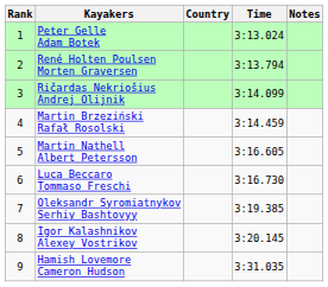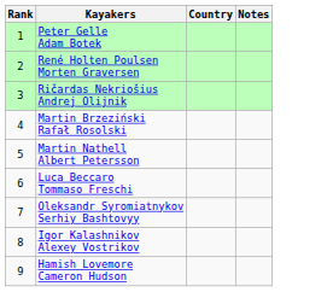 <table class="wikitable" style="text-align:center">
 <tr>
 <th>Rank</th>
 <th>Kayakers</th>
 <th>Country</th>
-<th>Time</th>
 <th>Notes</th>
 </tr>
 <tr bgcolor=bbffbb>
 <td>1</td>
 <td align="left"><a href='#'>Peter Gelle</a><br><a href='#'>Adam Botek</a></td>
 <td align="left"></td>
-<td>3:13.024</td>
 <td></td>
 </tr>
 <tr bgcolor=bbffbb>
 <td>2</td>
 <td align="left"><a href='#'>René Holten Poulsen</a><br><a href='#'>Morten Graversen</a></td>
 <td align="left"></td>
-<td>3:13.794</td>
 <td></td>
 </tr>
 <tr bgcolor=bbffbb>
 <td>3</td>
 <td align="left"><a href='#'>Ričardas Nekriošius</a><br><a href='#'>Andrej Olijnik</a></td>
 <td align="left"></td>
-<td>3:14.099</td>
 <td></td>
 </tr>
 <tr>
 <td>4</td>
 <td align="left"><a href='#'>Martin Brzeziński</a><br><a href='#'>Rafał Rosolski</a></td>
 <td align="left"></td>
-<td>3:14.459</td>
 <td></td>
 </tr>
 <tr>
 <td>5</td>
 <td align="left"><a href='#'>Martin Nathell</a><br><a href='#'>Albert Petersson</a></td>
 <td align="left"></td>
-<td>3:16.605</td>
 <td></td>
 </tr>
 <tr>
 <td>6</td>
 <td align="left"><a href='#'>Luca Beccaro</a><br><a href='#'>Tommaso Freschi</a></td>
 <td align="left"></td>
-<td>3:16.730</td>
 <td></td>
 </tr>
 <tr>
 <td>7</td>
 <td align="left"><a href='#'>Oleksandr Syromiatnykov</a><br><a href='#'>Serhiy Bashtovyy</a></td>
 <td align="left"></td>
-<td>3:19.385</td>
 <td></td>
 </tr>
 <tr>
 <td>8</td>
 <td align="left"><a href='#'>Igor Kalashnikov</a><br><a href='#'>Alexey Vostrikov</a></td>
 <td align="left"></td>
-<td>3:20.145</td>
 <td></td>
 </tr>
 <tr>
 <td>9</td>
 <td align="left"><a href='#'>Hamish Lovemore</a><br><a href='#'>Cameron Hudson</a></td>
 <td align="left"></td>
-<td>3:31.035</td>
 <td></td>
 </tr>
 </table>
